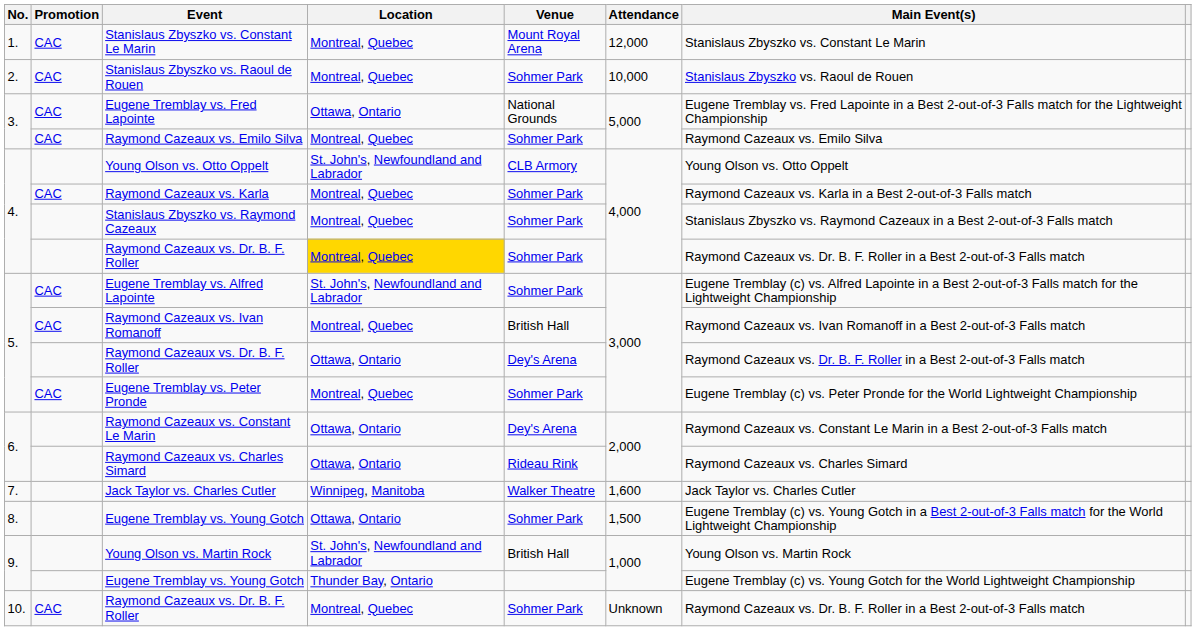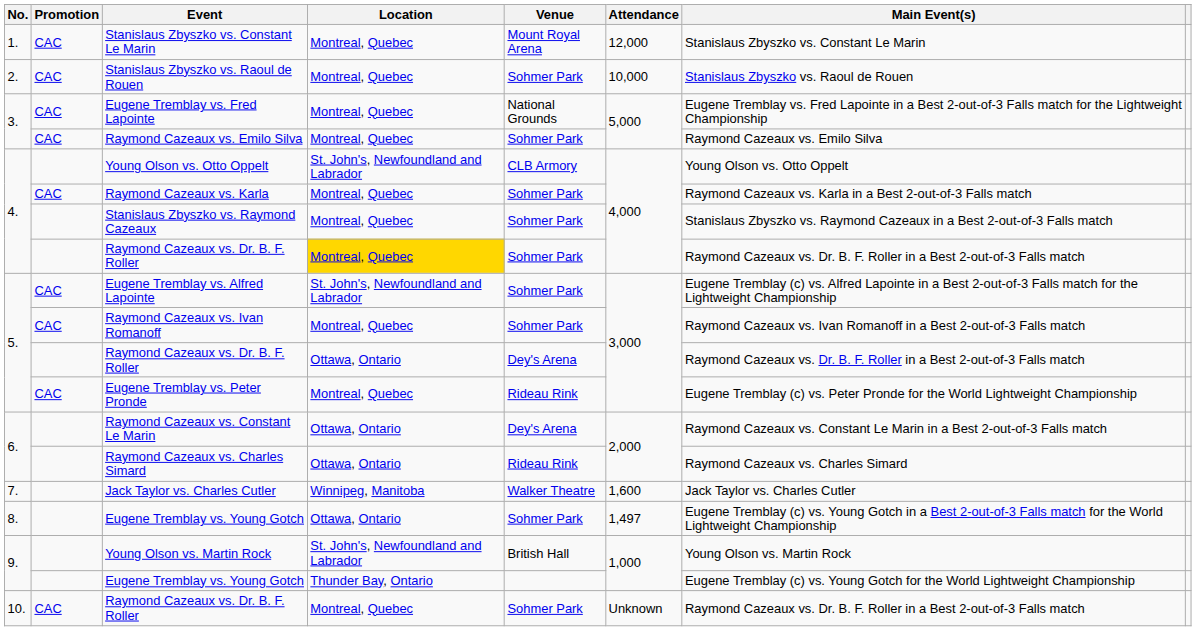 <table class="wikitable sortable" style="font-size:85%;">
 <tr>
 <th>No.</th>
 <th>Promotion</th>
 <th>Event</th>
 <th>Location</th>
 <th>Venue</th>
 <th>Attendance</th>
 <th class=unsortable>Main Event(s)</th>
 <th class=unsortable></th>
 </tr>
 <tr>
 <td>1.</td>
 <td><a href='#'>CAC</a></td>
 <td><a href='#'>Stanislaus Zbyszko vs. Constant Le Marin</a> <br> </td>
 <td><a href='#'>Montreal</a>, <a href='#'>Quebec</a></td>
 <td><a href='#'>Mount Royal Arena</a></td>
 <td>12,000</td>
 <td>Stanislaus Zbyszko vs. Constant Le Marin</td>
 <td></td>
 </tr>
 <tr>
 <td>2.</td>
 <td><a href='#'>CAC</a></td>
 <td><a href='#'>Stanislaus Zbyszko vs. Raoul de Rouen</a> <br> </td>
 <td><a href='#'>Montreal</a>, <a href='#'>Quebec</a></td>
 <td><a href='#'>Sohmer Park</a></td>
 <td>10,000</td>
 <td><a href='#'>Stanislaus Zbyszko</a> vs. Raoul de Rouen</td>
 <td></td>
 </tr>
 <tr>
 <td rowspan=2>3.</td>
 <td><a href='#'>CAC</a></td>
 <td><a href='#'>Eugene Tremblay vs. Fred Lapointe</a> <br> </td>
-<td><a href='#'>Ottawa</a>, <a href='#'>Ontario</a></td>
+<td><a href='#'>Montreal</a>, <a href='#'>Quebec</a></td>
 <td>National Grounds</td>
 <td rowspan=2>5,000</td>
 <td>Eugene Tremblay vs. Fred Lapointe in a Best 2-out-of-3 Falls match for the Lightweight Championship</td>
 <td></td>
 </tr>
 <tr>
 <td><a href='#'>CAC</a></td>
 <td><a href='#'>Raymond Cazeaux vs. Emilo Silva</a> <br> </td>
 <td><a href='#'>Montreal</a>, <a href='#'>Quebec</a></td>
 <td><a href='#'>Sohmer Park</a></td>
 <td>Raymond Cazeaux vs. Emilo Silva</td>
 <td></td>
 </tr>
 <tr>
 <td rowspan=4>4.</td>
 <td></td>
 <td><a href='#'>Young Olson vs. Otto Oppelt</a> <br> </td>
 <td><a href='#'>St. John's</a>, <a href='#'>Newfoundland and Labrador</a></td>
 <td><a href='#'>CLB Armory</a></td>
 <td rowspan=4>4,000</td>
 <td>Young Olson vs. Otto Oppelt</td>
 <td></td>
 </tr>
 <tr>
 <td><a href='#'>CAC</a></td>
 <td><a href='#'>Raymond Cazeaux vs. Karla</a> <br> </td>
 <td><a href='#'>Montreal</a>, <a href='#'>Quebec</a></td>
 <td><a href='#'>Sohmer Park</a></td>
 <td>Raymond Cazeaux vs. Karla in a Best 2-out-of-3 Falls match</td>
 <td></td>
 </tr>
 <tr>
 <td></td>
 <td><a href='#'>Stanislaus Zbyszko vs. Raymond Cazeaux</a> <br> </td>
 <td><a href='#'>Montreal</a>, <a href='#'>Quebec</a></td>
 <td><a href='#'>Sohmer Park</a></td>
 <td>Stanislaus Zbyszko vs. Raymond Cazeaux in a Best 2-out-of-3 Falls match</td>
 <td></td>
 </tr>
 <tr>
 <td></td>
 <td><a href='#'>Raymond Cazeaux vs. Dr. B. F. Roller</a> <br> </td>
 <td style="background: gold;"><a href='#'>Montreal</a>, <a href='#'>Quebec</a></td>
 <td><a href='#'>Sohmer Park</a></td>
 <td>Raymond Cazeaux vs. Dr. B. F. Roller in a Best 2-out-of-3 Falls match</td>
 <td></td>
 </tr>
 <tr>
 <td rowspan=4>5.</td>
 <td><a href='#'>CAC</a></td>
 <td><a href='#'>Eugene Tremblay vs. Alfred Lapointe</a> <br> </td>
 <td><a href='#'>St. John's</a>, <a href='#'>Newfoundland and Labrador</a></td>
 <td><a href='#'>Sohmer Park</a></td>
 <td rowspan=4>3,000</td>
 <td>Eugene Tremblay (c) vs. Alfred Lapointe in a Best 2-out-of-3 Falls match for the Lightweight Championship</td>
 <td></td>
 </tr>
 <tr>
 <td><a href='#'>CAC</a></td>
 <td><a href='#'>Raymond Cazeaux vs. Ivan Romanoff</a> <br> </td>
 <td><a href='#'>Montreal</a>, <a href='#'>Quebec</a></td>
-<td>British Hall</td>
+<td><a href='#'>Sohmer Park</a></td>
 <td>Raymond Cazeaux vs. Ivan Romanoff in a Best 2-out-of-3 Falls match</td>
 <td></td>
 </tr>
 <tr>
 <td></td>
 <td><a href='#'>Raymond Cazeaux vs. Dr. B. F. Roller</a> <br> </td>
 <td><a href='#'>Ottawa</a>, <a href='#'>Ontario</a></td>
 <td><a href='#'>Dey's Arena</a></td>
 <td>Raymond Cazeaux vs. <a href='#'>Dr. B. F. Roller</a> in a Best 2-out-of-3 Falls match</td>
 <td></td>
 </tr>
 <tr>
 <td><a href='#'>CAC</a></td>
 <td><a href='#'>Eugene Tremblay vs. Peter Pronde</a> <br> </td>
 <td><a href='#'>Montreal</a>, <a href='#'>Quebec</a></td>
-<td><a href='#'>Sohmer Park</a></td>
+<td><a href='#'>Rideau Rink</a></td>
 <td>Eugene Tremblay (c) vs. Peter Pronde for the World Lightweight Championship</td>
 <td></td>
 </tr>
 <tr>
 <td rowspan=2>6.</td>
 <td></td>
 <td><a href='#'>Raymond Cazeaux vs. Constant Le Marin</a> <br> </td>
 <td><a href='#'>Ottawa</a>, <a href='#'>Ontario</a></td>
 <td><a href='#'>Dey's Arena</a></td>
 <td rowspan=2>2,000</td>
 <td>Raymond Cazeaux vs. Constant Le Marin in a Best 2-out-of-3 Falls match</td>
 <td></td>
 </tr>
 <tr>
 <td></td>
 <td><a href='#'>Raymond Cazeaux vs. Charles Simard</a> <br> </td>
 <td><a href='#'>Ottawa</a>, <a href='#'>Ontario</a></td>
 <td><a href='#'>Rideau Rink</a></td>
 <td>Raymond Cazeaux vs. Charles Simard</td>
 <td></td>
 </tr>
 <tr>
 <td>7.</td>
 <td></td>
 <td><a href='#'>Jack Taylor vs. Charles Cutler</a> <br> </td>
 <td><a href='#'>Winnipeg</a>, <a href='#'>Manitoba</a></td>
 <td><a href='#'>Walker Theatre</a></td>
 <td>1,600</td>
 <td>Jack Taylor vs. Charles Cutler</td>
 <td></td>
 </tr>
 <tr>
 <td>8.</td>
 <td></td>
 <td><a href='#'>Eugene Tremblay vs. Young Gotch</a> <br> </td>
 <td><a href='#'>Ottawa</a>, <a href='#'>Ontario</a></td>
 <td><a href='#'>Sohmer Park</a></td>
-<td>1,500</td>
+<td>1,497</td>
 <td>Eugene Tremblay (c) vs. Young Gotch in a <a href='#'>Best 2-out-of-3 Falls match</a> for the World Lightweight Championship</td>
 <td></td>
 </tr>
 <tr>
 <td rowspan=2>9.</td>
 <td></td>
 <td><a href='#'>Young Olson vs. Martin Rock</a> <br> </td>
 <td><a href='#'>St. John's</a>, <a href='#'>Newfoundland and Labrador</a></td>
 <td>British Hall</td>
 <td rowspan=2>1,000</td>
 <td>Young Olson vs. Martin Rock</td>
 <td></td>
 </tr>
 <tr>
 <td></td>
 <td><a href='#'>Eugene Tremblay vs. Young Gotch</a> <br> </td>
 <td><a href='#'>Thunder Bay</a>, <a href='#'>Ontario</a></td>
 <td></td>
 <td>Eugene Tremblay (c) vs. Young Gotch for the World Lightweight Championship</td>
 <td></td>
 </tr>
 <tr>
 <td>10.</td>
 <td><a href='#'>CAC</a></td>
 <td><a href='#'>Raymond Cazeaux vs. Dr. B. F. Roller</a> <br> </td>
 <td><a href='#'>Montreal</a>, <a href='#'>Quebec</a></td>
 <td><a href='#'>Sohmer Park</a></td>
 <td>Unknown</td>
 <td>Raymond Cazeaux vs. Dr. B. F. Roller in a Best 2-out-of-3 Falls match</td>
 <td></td>
 </tr>
 </table>
